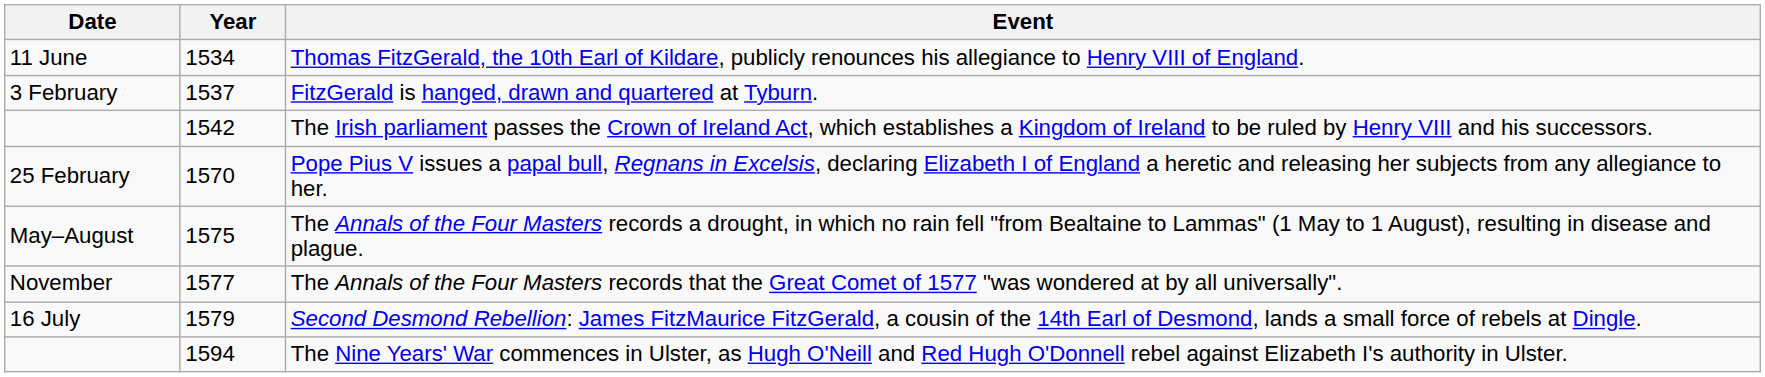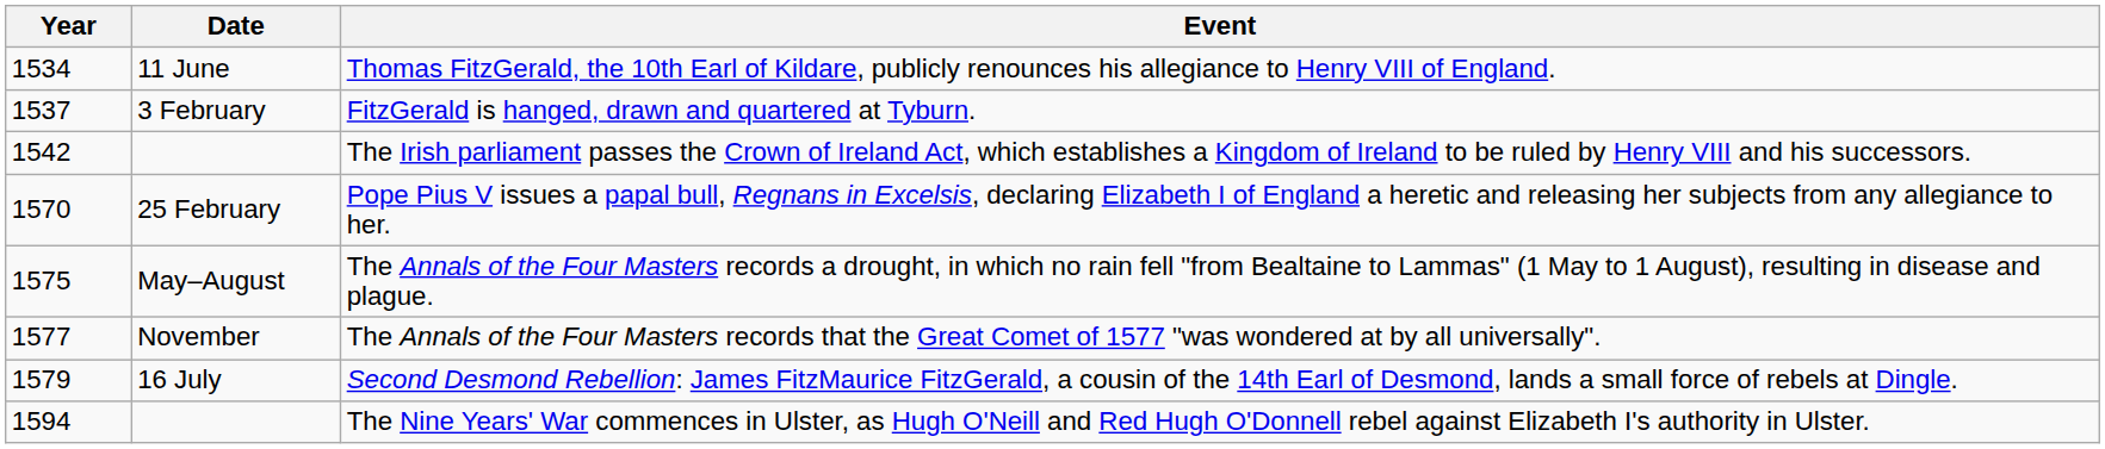 <table class="wikitable" width="100%">
 <tr>
+<th style="width:6%">Year</th>
 <th style="width:10%">Date</th>
-<th style="width:6%">Year</th>
 <th>Event</th>
 </tr>
 <tr>
+<td>1534</td>
 <td>11 June</td>
-<td>1534</td>
 <td><a href='#'>Thomas FitzGerald, the 10th Earl of Kildare</a>, publicly renounces his allegiance to <a href='#'>Henry VIII of England</a>.</td>
 </tr>
 <tr>
+<td>1537</td>
 <td>3 February</td>
-<td>1537</td>
 <td><a href='#'>FitzGerald</a> is <a href='#'>hanged, drawn and quartered</a> at <a href='#'>Tyburn</a>.</td>
 </tr>
 <tr>
+<td>1542</td>
 <td></td>
-<td>1542</td>
 <td>The <a href='#'>Irish parliament</a> passes the <a href='#'>Crown of Ireland Act</a>, which establishes a <a href='#'>Kingdom of Ireland</a> to be ruled by <a href='#'>Henry VIII</a> and his successors.</td>
 </tr>
 <tr>
+<td>1570</td>
 <td>25 February</td>
-<td>1570</td>
 <td><a href='#'>Pope Pius V</a> issues a <a href='#'>papal bull</a>, <em><a href='#'>Regnans in Excelsis</a></em>, declaring <a href='#'>Elizabeth I of England</a> a heretic and releasing her subjects from any allegiance to her.</td>
 </tr>
 <tr>
+<td>1575</td>
 <td>May–August</td>
-<td>1575</td>
 <td>The <em><a href='#'>Annals of the Four Masters</a></em> records a drought, in which no rain fell "from Bealtaine to Lammas" (1 May to 1 August), resulting in disease and plague.</td>
 </tr>
 <tr>
+<td>1577</td>
 <td>November</td>
-<td>1577</td>
 <td>The <em>Annals of the Four Masters</em> records that the <a href='#'>Great Comet of 1577</a> "was wondered at by all universally".</td>
 </tr>
 <tr>
+<td>1579</td>
 <td>16 July</td>
-<td>1579</td>
 <td><em><a href='#'>Second Desmond Rebellion</a></em>: <a href='#'>James FitzMaurice FitzGerald</a>, a cousin of the <a href='#'>14th Earl of Desmond</a>, lands a small force of rebels at <a href='#'>Dingle</a>.</td>
 </tr>
 <tr>
+<td>1594</td>
 <td></td>
-<td>1594</td>
 <td>The <a href='#'>Nine Years' War</a> commences in Ulster, as <a href='#'>Hugh O'Neill</a> and <a href='#'>Red Hugh O'Donnell</a> rebel against Elizabeth I's authority in Ulster.</td>
 </tr>
 </table>
